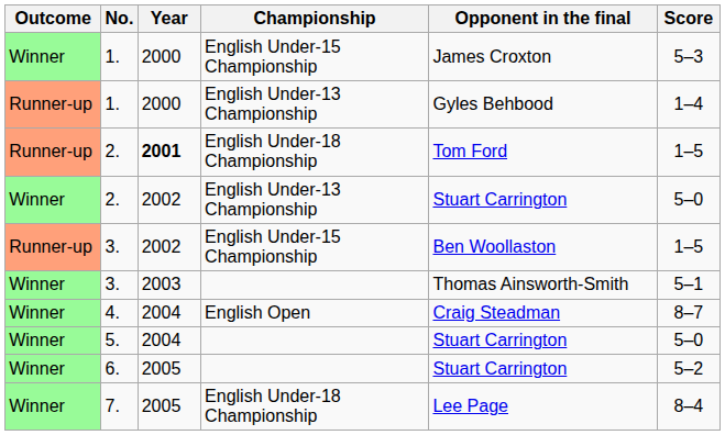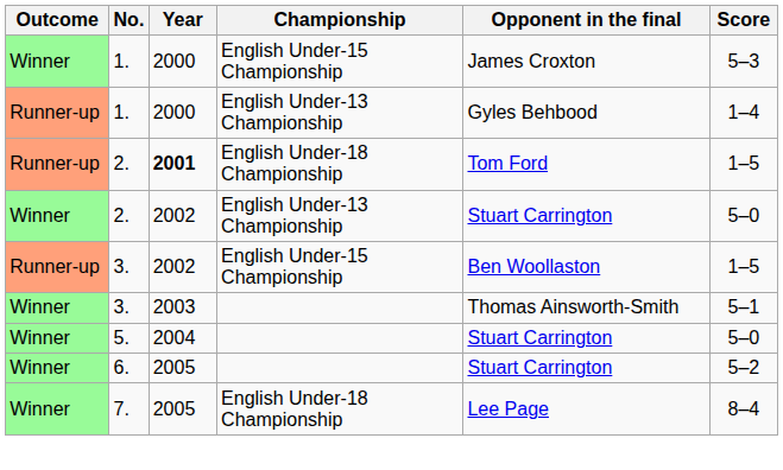 <table class="wikitable sortable">
 <tr>
 <th scope="col" style="width:80px;">Outcome</th>
 <th scope="col" style="width:20px;">No.</th>
 <th scope="col" style="width:50px;">Year</th>
 <th scope="col" style="width:200px;">Championship</th>
 <th scope="col" style="width:200px;">Opponent in the final</th>
 <th scope="col" style="width:50px;">Score</th>
 </tr>
 <tr>
 <td style="background:#98FB98">Winner</td>
 <td>1.</td>
 <td>2000</td>
 <td>English Under-15 Championship</td>
 <td> James Croxton</td>
 <td style="text-align:center;">5–3</td>
 </tr>
 <tr>
 <td style="background:#ffa07a;">Runner-up</td>
 <td>1.</td>
 <td>2000</td>
 <td>English Under-13 Championship</td>
 <td> Gyles Behbood</td>
 <td align="center">1–4</td>
 </tr>
 <tr>
 <td style="background:#ffa07a;">Runner-up</td>
 <td>2.</td>
 <td><strong>2001</strong></td>
 <td>English Under-18 Championship</td>
 <td> <a href='#'>Tom Ford</a></td>
 <td align="center">1–5</td>
 </tr>
 <tr>
 <td style="background:#98FB98">Winner</td>
 <td>2.</td>
 <td>2002</td>
 <td>English Under-13 Championship</td>
 <td> <a href='#'>Stuart Carrington</a></td>
 <td style="text-align:center;">5–0</td>
 </tr>
 <tr>
 <td style="background:#ffa07a;">Runner-up</td>
 <td>3.</td>
 <td>2002</td>
 <td>English Under-15 Championship</td>
 <td> <a href='#'>Ben Woollaston</a></td>
 <td align="center">1–5</td>
 </tr>
 <tr>
 <td style="background:#98FB98">Winner</td>
 <td>3.</td>
 <td>2003</td>
 <td></td>
 <td> Thomas Ainsworth-Smith</td>
 <td style="text-align:center;">5–1</td>
 </tr>
 <tr>
 <td style="background:#98FB98">Winner</td>
-<td>4.</td>
-<td>2004</td>
-<td>English Open</td>
-<td> <a href='#'>Craig Steadman</a></td>
-<td style="text-align:center;">8–7</td>
-</tr>
-<tr>
-<td style="background:#98FB98">Winner</td>
 <td>5.</td>
 <td>2004</td>
 <td></td>
 <td> <a href='#'>Stuart Carrington</a></td>
 <td style="text-align:center;">5–0</td>
 </tr>
 <tr>
 <td style="background:#98FB98">Winner</td>
 <td>6.</td>
 <td>2005</td>
 <td></td>
 <td> <a href='#'>Stuart Carrington</a></td>
 <td style="text-align:center;">5–2</td>
 </tr>
 <tr>
 <td style="background:#98FB98">Winner</td>
 <td>7.</td>
 <td>2005</td>
 <td>English Under-18 Championship</td>
 <td> <a href='#'>Lee Page</a></td>
 <td style="text-align:center;">8–4</td>
 </tr>
 </table>
